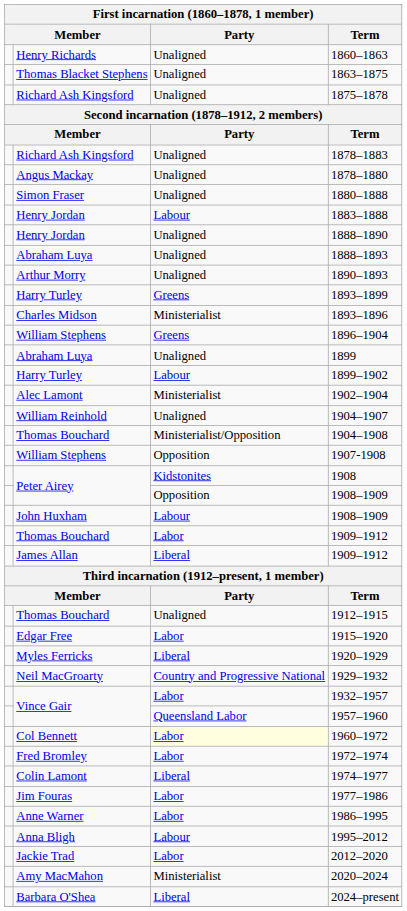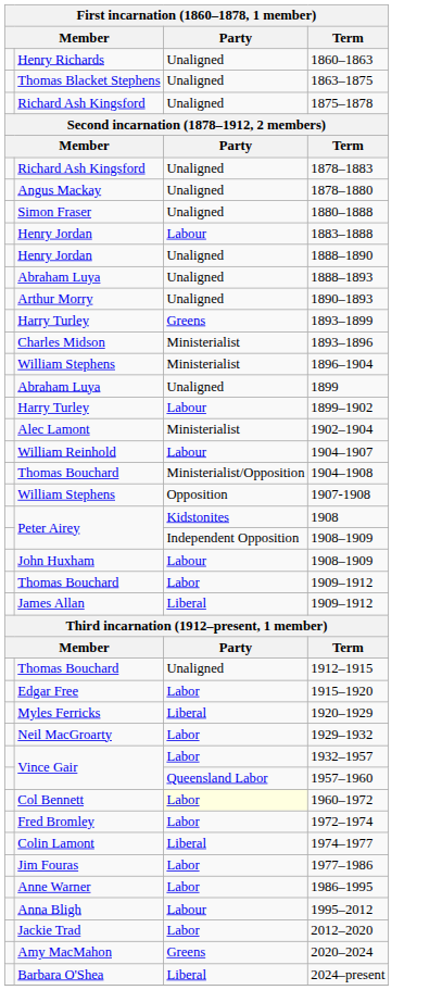 <table class="wikitable">
 <tr>
 <th colspan="4">First incarnation (1860–1878, 1 member)</th>
 </tr>
 <tr>
 <th colspan="2">Member</th>
 <th>Party</th>
 <th>Term</th>
 </tr>
 <tr>
 <td> </td>
 <td><a href='#'>Henry Richards</a></td>
 <td>Unaligned</td>
 <td>1860–1863</td>
 </tr>
 <tr>
 <td> </td>
 <td><a href='#'>Thomas Blacket Stephens</a></td>
 <td>Unaligned</td>
 <td>1863–1875</td>
 </tr>
 <tr>
 <td> </td>
 <td><a href='#'>Richard Ash Kingsford</a></td>
 <td>Unaligned</td>
 <td>1875–1878</td>
 </tr>
 <tr>
 <th colspan="4">Second incarnation (1878–1912, 2 members)</th>
 </tr>
 <tr>
 <th colspan="2">Member</th>
 <th>Party</th>
 <th>Term</th>
 </tr>
 <tr>
 <td> </td>
 <td><a href='#'>Richard Ash Kingsford</a></td>
 <td>Unaligned</td>
 <td>1878–1883</td>
 </tr>
 <tr>
 <td> </td>
 <td><a href='#'>Angus Mackay</a></td>
 <td>Unaligned</td>
 <td>1878–1880</td>
 </tr>
 <tr>
 <td> </td>
 <td><a href='#'>Simon Fraser</a></td>
 <td>Unaligned</td>
 <td>1880–1888</td>
 </tr>
 <tr>
 <td> </td>
 <td><a href='#'>Henry Jordan</a></td>
 <td><a href='#'>Labour</a></td>
 <td>1883–1888</td>
 </tr>
 <tr>
 <td> </td>
 <td><a href='#'>Henry Jordan</a></td>
 <td>Unaligned</td>
 <td>1888–1890</td>
 </tr>
 <tr>
 <td> </td>
 <td><a href='#'>Abraham Luya</a></td>
 <td>Unaligned</td>
 <td>1888–1893</td>
 </tr>
 <tr>
 <td> </td>
 <td><a href='#'>Arthur Morry</a></td>
 <td>Unaligned</td>
 <td>1890–1893</td>
 </tr>
 <tr>
 <td> </td>
 <td><a href='#'>Harry Turley</a></td>
 <td><a href='#'>Greens</a></td>
 <td>1893–1899</td>
 </tr>
 <tr>
 <td> </td>
 <td><a href='#'>Charles Midson</a></td>
 <td>Ministerialist</td>
 <td>1893–1896</td>
 </tr>
 <tr>
 <td> </td>
 <td><a href='#'>William Stephens</a></td>
-<td><a href='#'>Greens</a></td>
+<td>Ministerialist</td>
 <td>1896–1904</td>
 </tr>
 <tr>
 <td> </td>
 <td><a href='#'>Abraham Luya</a></td>
 <td>Unaligned</td>
 <td>1899</td>
 </tr>
 <tr>
 <td> </td>
 <td><a href='#'>Harry Turley</a></td>
 <td><a href='#'>Labour</a></td>
 <td>1899–1902</td>
 </tr>
 <tr>
 <td> </td>
 <td><a href='#'>Alec Lamont</a></td>
 <td>Ministerialist</td>
 <td>1902–1904</td>
 </tr>
 <tr>
 <td> </td>
 <td><a href='#'>William Reinhold</a></td>
-<td>Unaligned</td>
+<td><a href='#'>Labour</a></td>
 <td>1904–1907</td>
 </tr>
 <tr>
 <td> </td>
 <td><a href='#'>Thomas Bouchard</a></td>
 <td>Ministerialist/Opposition</td>
 <td>1904–1908</td>
 </tr>
 <tr>
 <td> </td>
 <td><a href='#'>William Stephens</a></td>
 <td>Opposition</td>
 <td>1907-1908</td>
 </tr>
 <tr>
 <td></td>
 <td rowspan="2"><a href='#'>Peter Airey</a></td>
 <td><a href='#'>Kidstonites</a></td>
 <td>1908</td>
 </tr>
 <tr>
 <td></td>
-<td>Opposition</td>
+<td>Independent Opposition</td>
 <td>1908–1909</td>
 </tr>
 <tr>
 <td> </td>
 <td><a href='#'>John Huxham</a></td>
 <td><a href='#'>Labour</a></td>
 <td>1908–1909</td>
 </tr>
 <tr>
 <td> </td>
 <td><a href='#'>Thomas Bouchard</a></td>
 <td><a href='#'>Labor</a></td>
 <td>1909–1912</td>
 </tr>
 <tr>
 <td> </td>
 <td><a href='#'>James Allan</a></td>
 <td><a href='#'>Liberal</a></td>
 <td>1909–1912</td>
 </tr>
 <tr>
 <th colspan="4">Third incarnation (1912–present, 1 member)</th>
 </tr>
 <tr>
 <th colspan="2">Member</th>
 <th>Party</th>
 <th>Term</th>
 </tr>
 <tr>
 <td> </td>
 <td><a href='#'>Thomas Bouchard</a></td>
 <td>Unaligned</td>
 <td>1912–1915</td>
 </tr>
 <tr>
 <td> </td>
 <td><a href='#'>Edgar Free</a></td>
 <td><a href='#'>Labor</a></td>
 <td>1915–1920</td>
 </tr>
 <tr>
 <td> </td>
 <td><a href='#'>Myles Ferricks</a></td>
 <td><a href='#'>Liberal</a></td>
 <td>1920–1929</td>
 </tr>
 <tr>
 <td> </td>
 <td><a href='#'>Neil MacGroarty</a></td>
-<td><a href='#'>Country and Progressive National</a></td>
+<td><a href='#'>Labor</a></td>
 <td>1929–1932</td>
 </tr>
 <tr>
 <td> </td>
 <td rowspan="2"><a href='#'>Vince Gair</a></td>
 <td><a href='#'>Labor</a></td>
 <td>1932–1957</td>
 </tr>
 <tr>
 <td> </td>
 <td><a href='#'>Queensland Labor</a></td>
 <td>1957–1960</td>
 </tr>
 <tr>
 <td> </td>
 <td><a href='#'>Col Bennett</a></td>
 <td style="background: lightyellow;"><a href='#'>Labor</a></td>
 <td>1960–1972</td>
 </tr>
 <tr>
 <td> </td>
 <td><a href='#'>Fred Bromley</a></td>
 <td><a href='#'>Labor</a></td>
 <td>1972–1974</td>
 </tr>
 <tr>
 <td> </td>
 <td><a href='#'>Colin Lamont</a></td>
 <td><a href='#'>Liberal</a></td>
 <td>1974–1977</td>
 </tr>
 <tr>
 <td> </td>
 <td><a href='#'>Jim Fouras</a></td>
 <td><a href='#'>Labor</a></td>
 <td>1977–1986</td>
 </tr>
 <tr>
 <td> </td>
 <td><a href='#'>Anne Warner</a></td>
 <td><a href='#'>Labor</a></td>
 <td>1986–1995</td>
 </tr>
 <tr>
 <td> </td>
 <td><a href='#'>Anna Bligh</a></td>
 <td><a href='#'>Labour</a></td>
 <td>1995–2012</td>
 </tr>
 <tr>
 <td> </td>
 <td><a href='#'>Jackie Trad</a></td>
 <td><a href='#'>Labor</a></td>
 <td>2012–2020</td>
 </tr>
 <tr>
 <td> </td>
 <td><a href='#'>Amy MacMahon</a></td>
-<td>Ministerialist</td>
+<td><a href='#'>Greens</a></td>
 <td>2020–2024</td>
 </tr>
 <tr>
 <td> </td>
 <td><a href='#'>Barbara O'Shea</a></td>
 <td><a href='#'>Liberal</a></td>
 <td>2024–present</td>
 </tr>
 <tr>
 </tr>
 </table>
